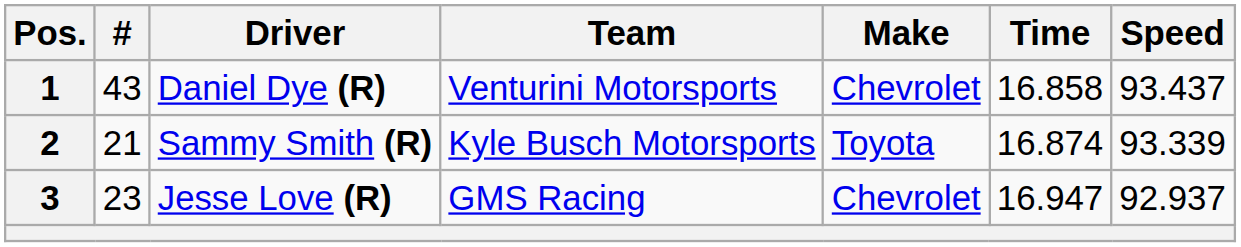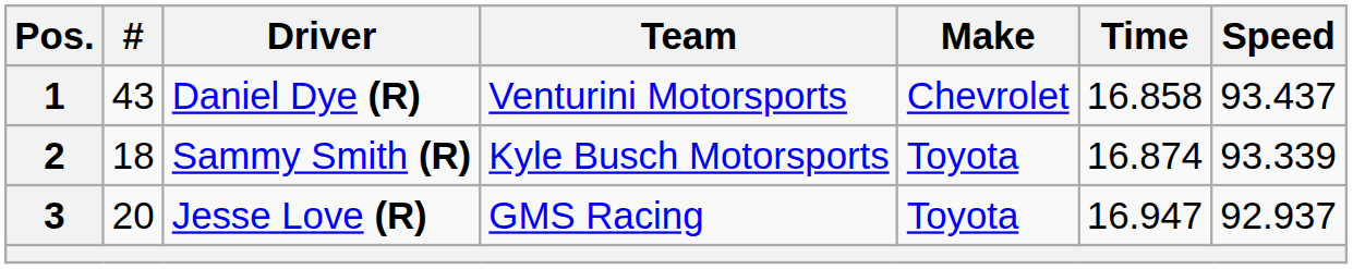 <table class="wikitable" style="font-size:95%">
 <tr>
 <th>Pos.</th>
 <th>#</th>
 <th>Driver</th>
 <th>Team</th>
 <th>Make</th>
 <th>Time</th>
 <th>Speed</th>
 </tr>
 <tr>
 <th>1</th>
 <td>43</td>
 <td><a href='#'>Daniel Dye</a> <strong>(R)</strong></td>
 <td><a href='#'>Venturini Motorsports</a></td>
 <td><a href='#'>Chevrolet</a></td>
 <td>16.858</td>
 <td>93.437</td>
 </tr>
 <tr>
 <th>2</th>
-<td>21</td>
+<td>18</td>
 <td><a href='#'>Sammy Smith</a> <strong>(R)</strong></td>
 <td><a href='#'>Kyle Busch Motorsports</a></td>
 <td><a href='#'>Toyota</a></td>
 <td>16.874</td>
 <td>93.339</td>
 </tr>
 <tr>
 <th>3</th>
-<td>23</td>
+<td>20</td>
 <td><a href='#'>Jesse Love</a> <strong>(R)</strong></td>
 <td><a href='#'>GMS Racing</a></td>
-<td><a href='#'>Chevrolet</a></td>
+<td><a href='#'>Toyota</a></td>
 <td>16.947</td>
 <td>92.937</td>
 </tr>
 <tr>
 <th colspan="7"></th>
 </tr>
 </table>
